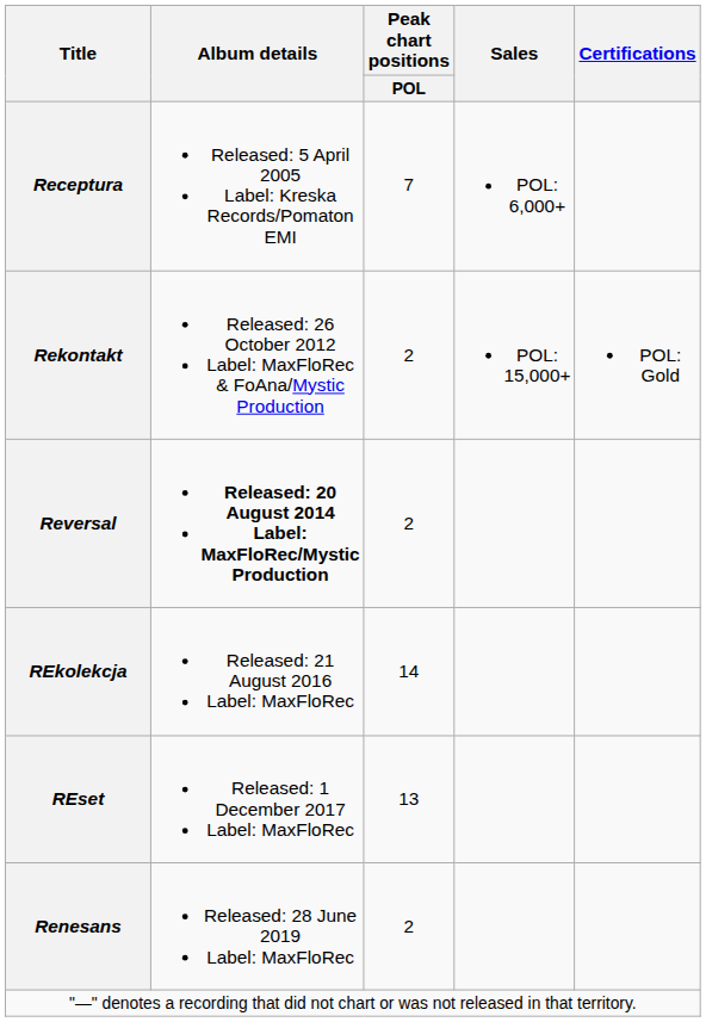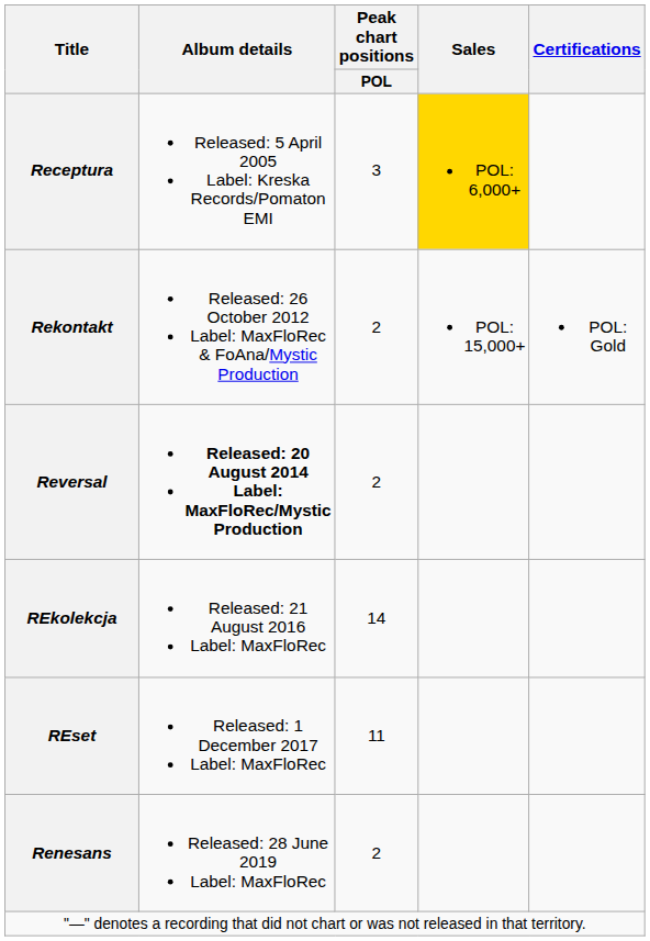 <table class="wikitable plainrowheaders" style="text-align:center;">
 <tr>
 <th scope="col" rowspan="2" style="width:15em;">Title</th>
 <th scope="col" rowspan="2">Album details</th>
 <th scope="col" colspan="1">Peak chart positions</th>
 <th scope="col" rowspan="2">Sales</th>
 <th scope="col" rowspan="2"><a href='#'>Certifications</a></th>
 </tr>
 <tr>
 <th scope="col" style="width:3em;font-size:90%;">POL<br></th>
 </tr>
 <tr>
 <th scope="row"><em>Receptura</em></th>
 <td><br><ul><li>Released: 5 April 2005</li><li>Label: Kreska Records/Pomaton EMI</li></ul></td>
-<td>7</td>
-<td><br><ul><li>POL: 6,000+</li></ul></td>
+<td>3</td>
+<td style="background: gold;"><br><ul><li>POL: 6,000+</li></ul></td>
 <td></td>
 </tr>
 <tr>
 <th scope="row"><em>Rekontakt</em></th>
 <td><br><ul><li>Released: 26 October 2012</li><li>Label: MaxFloRec & FoAna/<a href='#'>Mystic Production</a></li></ul></td>
 <td>2</td>
 <td><br><ul><li>POL: 15,000+</li></ul></td>
 <td><br><ul><li>POL: Gold</li></ul></td>
 </tr>
 <tr>
 <th scope="row"><em>Reversal</em></th>
 <td><strong><br><ul><li>Released: 20 August 2014</li><li>Label: MaxFloRec/Mystic Production</li></ul></strong></td>
 <td>2</td>
 <td></td>
 <td></td>
 </tr>
 <tr>
 <th scope="row"><em>REkolekcja</em></th>
 <td><br><ul><li>Released: 21 August 2016</li><li>Label: MaxFloRec</li></ul></td>
 <td>14</td>
 <td></td>
 <td></td>
 </tr>
 <tr>
 <th scope="row"><em>REset</em></th>
 <td><br><ul><li>Released: 1 December 2017</li><li>Label: MaxFloRec</li></ul></td>
-<td>13</td>
+<td>11</td>
 <td></td>
 <td></td>
 </tr>
 <tr>
 <th scope="row"><em>Renesans</em></th>
 <td><br><ul><li>Released: 28 June 2019</li><li>Label: MaxFloRec</li></ul></td>
 <td>2</td>
 <td></td>
 <td></td>
 </tr>
 <tr>
 <td colspan="20" style="font-size:90%">"—" denotes a recording that did not chart or was not released in that territory.</td>
 </tr>
 </table>
